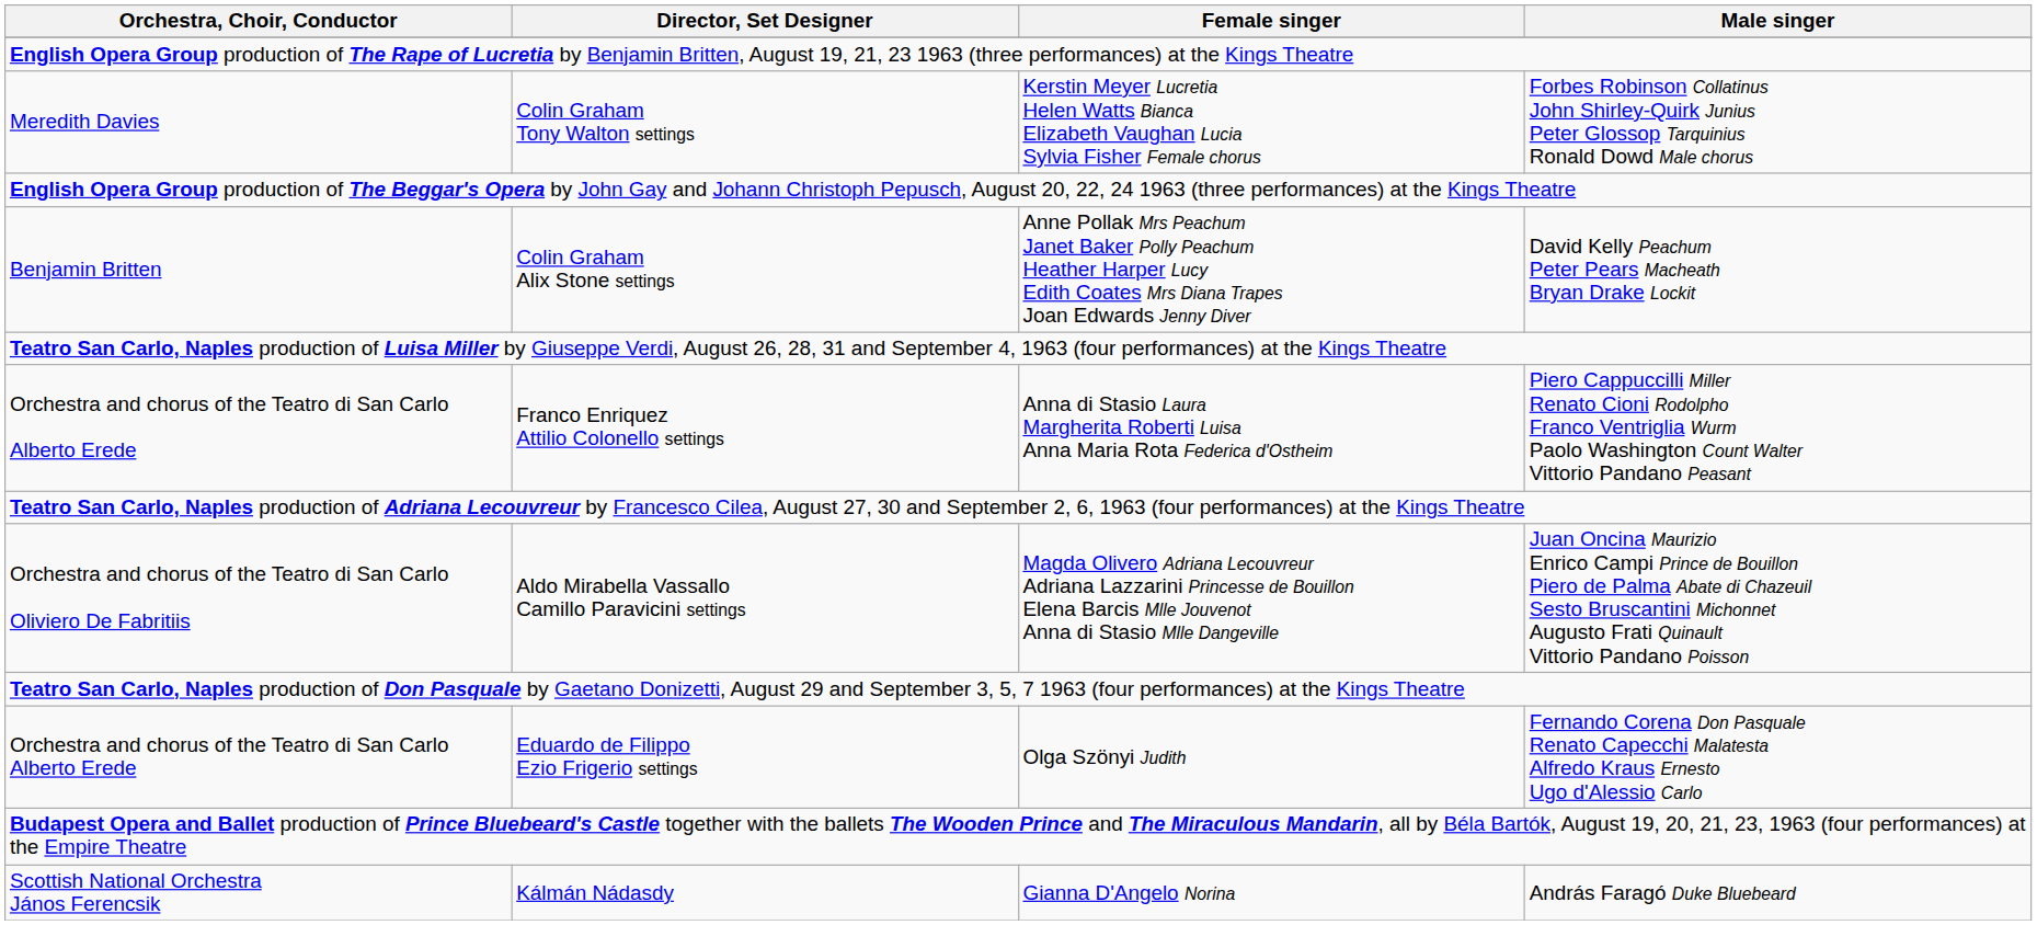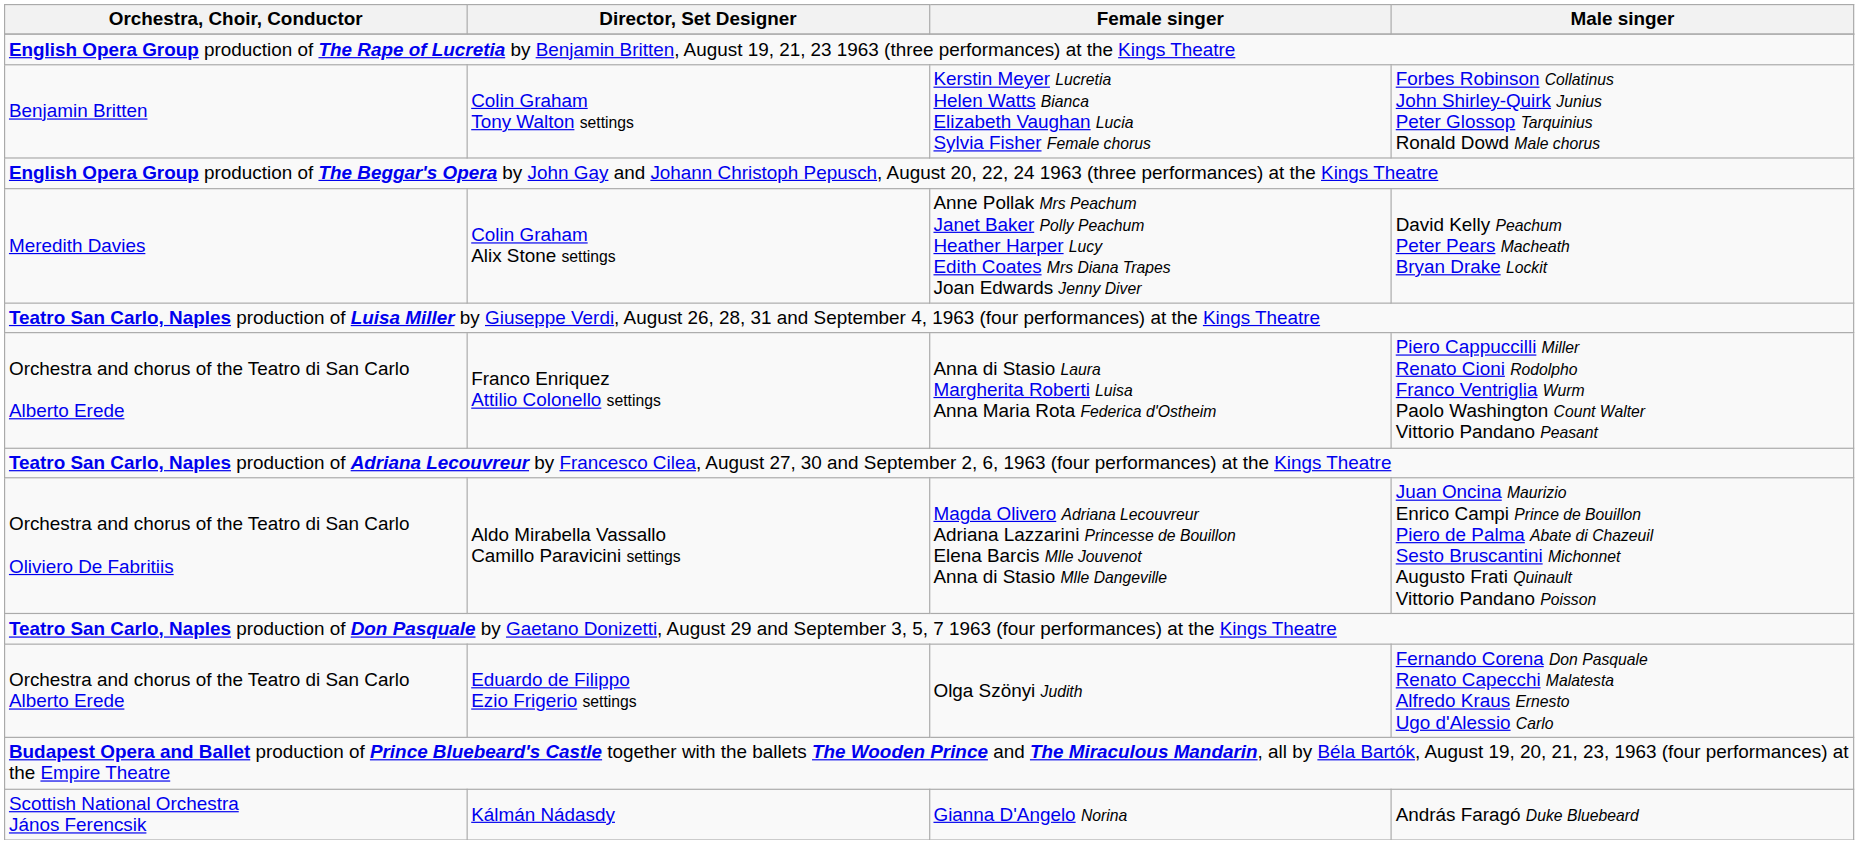 <table class="wikitable toptextcells">
 <tr class="hintergrundfarbe5">
 <th style="width:25%;">Orchestra, Choir, Conductor</th>
 <th style="width:25%;">Director, Set Designer</th>
 <th style="width:25%;">Female singer</th>
 <th style="width:25%;">Male singer</th>
 </tr>
 <tr>
 </tr>
 <tr class="hintergrundfarbe8">
 <td colspan="9"><strong><a href='#'>English Opera Group</a></strong> production of <strong><em><a href='#'>The Rape of Lucretia</a></em></strong> by <a href='#'>Benjamin Britten</a>, August 19, 21, 23 1963 (three performances) at the <a href='#'>Kings Theatre</a></td>
 </tr>
 <tr>
-<td><a href='#'>Meredith Davies</a></td>
+<td><a href='#'>Benjamin Britten</a></td>
 <td><a href='#'>Colin Graham</a><br><a href='#'>Tony Walton</a>  <small>settings</small></td>
 <td><a href='#'>Kerstin Meyer</a> <small><em>Lucretia</em></small><br><a href='#'>Helen Watts</a> <small><em>Bianca</em></small><br><a href='#'>Elizabeth Vaughan</a> <small><em>Lucia</em></small><br><a href='#'>Sylvia Fisher</a> <small><em>Female chorus</em></small></td>
 <td><a href='#'>Forbes Robinson</a> <small><em>Collatinus</em></small><br><a href='#'>John Shirley-Quirk</a> <small><em>Junius</em></small><br><a href='#'>Peter Glossop</a> <small><em>Tarquinius</em></small><br>Ronald Dowd <small><em>Male chorus</em></small></td>
 </tr>
 <tr class="hintergrundfarbe8">
 <td colspan="9"><strong><a href='#'>English Opera Group</a></strong> production of <strong><em><a href='#'>The Beggar's Opera</a></em></strong> by <a href='#'>John Gay</a> and <a href='#'>Johann Christoph Pepusch</a>, August 20, 22, 24 1963 (three performances) at the <a href='#'>Kings Theatre</a></td>
 </tr>
 <tr>
-<td><a href='#'>Benjamin Britten</a></td>
+<td><a href='#'>Meredith Davies</a></td>
 <td><a href='#'>Colin Graham</a><br>Alix Stone <small>settings</small></td>
 <td>Anne Pollak <small><em>Mrs Peachum</em></small><br><a href='#'>Janet Baker</a> <small><em>Polly Peachum</em></small><br><a href='#'>Heather Harper</a> <small><em>Lucy</em></small><br><a href='#'>Edith Coates</a> <small><em>Mrs Diana Trapes</em></small><br>Joan Edwards <small><em>Jenny Diver</em></small></td>
 <td>David Kelly <small><em>Peachum</em></small><br><a href='#'>Peter Pears</a> <small><em>Macheath</em></small><br><a href='#'>Bryan Drake</a> <small><em>Lockit</em></small></td>
 </tr>
 <tr class="hintergrundfarbe8">
 <td colspan="9"><strong><a href='#'>Teatro San Carlo, Naples</a></strong> production of <strong><em><a href='#'>Luisa Miller</a></em></strong> by <a href='#'>Giuseppe Verdi</a>, August 26, 28, 31 and September 4, 1963 (four performances) at the <a href='#'>Kings Theatre</a></td>
 </tr>
 <tr>
 <td>Orchestra and chorus of the Teatro di San Carlo<br><br><a href='#'>Alberto Erede</a></td>
 <td>Franco Enriquez<br><a href='#'>Attilio Colonello</a> <small>settings</small></td>
 <td>Anna di Stasio <small><em>Laura</em></small><br><a href='#'>Margherita Roberti</a> <small><em>Luisa</em></small><br>Anna Maria Rota <small><em>Federica d'Ostheim</em></small></td>
 <td><a href='#'>Piero Cappuccilli</a> <small><em>Miller</em></small><br><a href='#'>Renato Cioni</a> <small><em>Rodolpho</em></small><br><a href='#'>Franco Ventriglia</a> <small><em>Wurm</em></small><br>Paolo Washington <small><em>Count Walter</em></small><br>Vittorio Pandano <small><em>Peasant</em></small></td>
 </tr>
 <tr class="hintergrundfarbe8">
 <td colspan="9"><strong><a href='#'>Teatro San Carlo, Naples</a></strong> production of <strong><em><a href='#'>Adriana Lecouvreur</a></em></strong> by <a href='#'>Francesco Cilea</a>, August 27, 30 and September 2, 6, 1963 (four performances) at the <a href='#'>Kings Theatre</a></td>
 </tr>
 <tr>
 <td>Orchestra and chorus of the Teatro di San Carlo<br><br><a href='#'>Oliviero De Fabritiis</a></td>
 <td>Aldo Mirabella Vassallo<br>Camillo Paravicini <small>settings</small></td>
 <td><a href='#'>Magda Olivero</a> <small><em>Adriana Lecouvreur</em></small><br>Adriana Lazzarini <small><em>Princesse de Bouillon</em></small><br>Elena Barcis <small><em>Mlle Jouvenot</em></small><br>Anna di Stasio <small><em>Mlle Dangeville</em></small></td>
 <td><a href='#'>Juan Oncina</a> <small><em>Maurizio</em></small><br>Enrico Campi <small><em>Prince de Bouillon</em></small><br><a href='#'>Piero de Palma</a> <small><em>Abate di Chazeuil</em></small><br><a href='#'>Sesto Bruscantini</a> <small><em>Michonnet</em></small><br>Augusto Frati <small><em>Quinault</em></small><br>Vittorio Pandano <small><em>Poisson</em></small></td>
 </tr>
 <tr class="hintergrundfarbe8">
 <td colspan="9"><strong><a href='#'>Teatro San Carlo, Naples</a></strong> production of <strong><em><a href='#'>Don Pasquale</a></em></strong> by <a href='#'>Gaetano Donizetti</a>, August 29 and September 3, 5, 7 1963 (four performances) at the <a href='#'>Kings Theatre</a></td>
 </tr>
 <tr>
 <td>Orchestra and chorus of the Teatro di San Carlo<br><a href='#'>Alberto Erede</a></td>
 <td><a href='#'>Eduardo de Filippo</a><br><a href='#'>Ezio Frigerio</a> <small>settings</small></td>
 <td>Olga Szönyi <small><em>Judith</em></small></td>
 <td><a href='#'>Fernando Corena</a> <small><em>Don Pasquale</em></small><br><a href='#'>Renato Capecchi</a> <small><em>Malatesta</em></small><br><a href='#'>Alfredo Kraus</a> <small><em>Ernesto</em></small><br><a href='#'>Ugo d'Alessio</a> <small><em>Carlo</em></small></td>
 </tr>
 <tr class="hintergrundfarbe8">
 <td colspan="9"><strong><a href='#'>Budapest Opera and Ballet</a></strong> production of <strong><em><a href='#'>Prince Bluebeard's Castle</a></em></strong> together with the ballets <strong><em><a href='#'>The Wooden Prince</a></em></strong> and <strong><em><a href='#'>The Miraculous Mandarin</a></em></strong>, all by <a href='#'>Béla Bartók</a>, August 19, 20, 21, 23, 1963 (four performances) at the <a href='#'>Empire Theatre</a></td>
 </tr>
 <tr>
 <td><a href='#'>Scottish National Orchestra</a><br><a href='#'>János Ferencsik</a></td>
 <td><a href='#'>Kálmán Nádasdy</a></td>
 <td><a href='#'>Gianna D'Angelo</a> <small><em>Norina</em></small></td>
 <td>András Faragó <small><em>Duke Bluebeard</em></small></td>
 </tr>
 </table>
